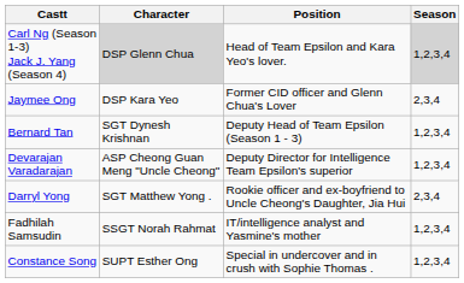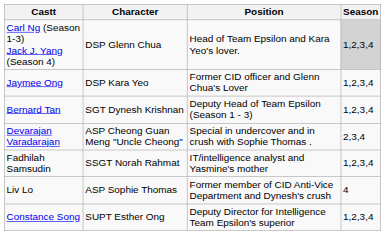 <table class="wikitable">
 <tr>
 <th>Castt</th>
 <th>Character</th>
 <th>Position</th>
 <th>Season</th>
 </tr>
 <tr>
 <td><a href='#'>Carl Ng</a> (Season 1-3)<br><a href='#'>Jack J. Yang</a> (Season 4)</td>
-<td style="background: lightgrey;">DSP Glenn Chua</td>
+<td>DSP Glenn Chua</td>
 <td>Head of Team Epsilon and Kara Yeo's lover.</td>
 <td style="background: lightgrey;">1,2,3,4</td>
 </tr>
 <tr>
 <td><a href='#'>Jaymee Ong</a></td>
 <td>DSP Kara Yeo</td>
 <td>Former CID officer and Glenn Chua's Lover</td>
-<td>2,3,4</td>
+<td>1,2,3,4</td>
 </tr>
 <tr>
 <td><a href='#'>Bernard Tan</a></td>
 <td>SGT Dynesh Krishnan</td>
 <td>Deputy Head of Team Epsilon (Season 1 - 3)</td>
 <td>1,2,3,4</td>
 </tr>
 <tr>
 <td><a href='#'>Devarajan Varadarajan</a></td>
 <td>ASP Cheong Guan Meng "Uncle Cheong"</td>
-<td>Deputy Director for Intelligence<br>Team Epsilon's superior</td>
-<td>1,2,3,4</td>
-</tr>
-<tr>
-<td><a href='#'>Darryl Yong</a></td>
-<td>SGT Matthew Yong .</td>
-<td>Rookie officer and ex-boyfriend to Uncle Cheong's Daughter, Jia Hui</td>
+<td>Special in undercover and in crush with Sophie Thomas .</td>
 <td>2,3,4</td>
 </tr>
 <tr>
 <td>Fadhilah Samsudin</td>
 <td>SSGT Norah Rahmat</td>
 <td>IT/intelligence analyst and Yasmine's mother</td>
 <td>1,2,3,4</td>
 </tr>
 <tr>
+<td>Liv Lo</td>
+<td>ASP Sophie Thomas</td>
+<td>Former member of CID Anti-Vice Department and Dynesh's crush</td>
+<td>4</td>
+</tr>
+<tr>
 <td><a href='#'>Constance Song</a></td>
 <td>SUPT Esther Ong</td>
-<td>Special in undercover and in crush with Sophie Thomas .</td>
+<td>Deputy Director for Intelligence<br>Team Epsilon's superior</td>
 <td>1,2,3,4</td>
 </tr>
 </table>
